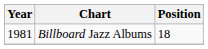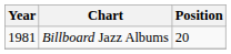 <table class="wikitable">
 <tr>
 <th>Year</th>
 <th>Chart</th>
 <th>Position</th>
 </tr>
 <tr>
 <td>1981</td>
 <td><em>Billboard</em> Jazz Albums</td>
-<td>18</td>
+<td>20</td>
 </tr>
 <tr>
 </tr>
 </table>
